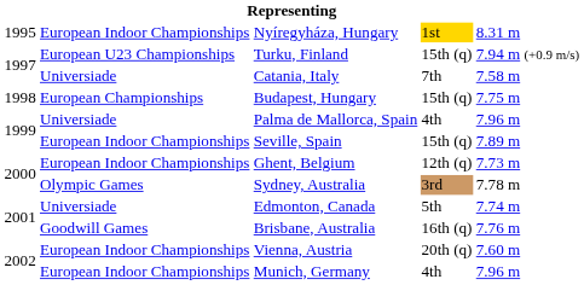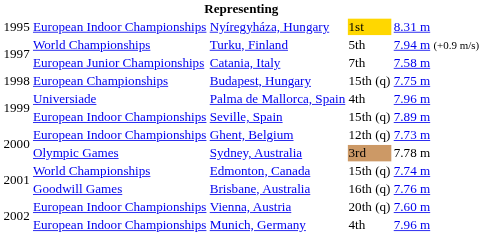 <table>
 <tr>
 <th colspan="5">Representing </th>
 </tr>
 <tr>
 <td>1995</td>
 <td><a href='#'>European Indoor Championships</a></td>
 <td><a href='#'>Nyíregyháza, Hungary</a></td>
 <td bgcolor=gold>1st</td>
 <td><a href='#'>8.31 m</a></td>
 </tr>
 <tr>
 <td rowspan=2>1997</td>
-<td><a href='#'>European U23 Championships</a></td>
+<td><a href='#'>World Championships</a></td>
 <td><a href='#'>Turku, Finland</a></td>
-<td>15th (q)</td>
+<td>5th</td>
 <td><a href='#'>7.94 m</a> <small>(+0.9 m/s)</small></td>
 </tr>
 <tr>
-<td><a href='#'>Universiade</a></td>
+<td><a href='#'>European Junior Championships</a></td>
 <td><a href='#'>Catania, Italy</a></td>
 <td>7th</td>
 <td><a href='#'>7.58 m</a></td>
 </tr>
 <tr>
 <td>1998</td>
 <td><a href='#'>European Championships</a></td>
 <td><a href='#'>Budapest, Hungary</a></td>
 <td>15th (q)</td>
 <td><a href='#'>7.75 m</a></td>
 </tr>
 <tr>
 <td rowspan=2>1999</td>
 <td><a href='#'>Universiade</a></td>
 <td><a href='#'>Palma de Mallorca, Spain</a></td>
 <td>4th</td>
 <td><a href='#'>7.96 m</a></td>
 </tr>
 <tr>
 <td><a href='#'>European Indoor Championships</a></td>
 <td><a href='#'>Seville, Spain</a></td>
 <td>15th (q)</td>
 <td><a href='#'>7.89 m</a></td>
 </tr>
 <tr>
 <td rowspan=2>2000</td>
 <td><a href='#'>European Indoor Championships</a></td>
 <td><a href='#'>Ghent, Belgium</a></td>
 <td>12th (q)</td>
 <td><a href='#'>7.73 m</a></td>
 </tr>
 <tr>
 <td><a href='#'>Olympic Games</a></td>
 <td><a href='#'>Sydney, Australia</a></td>
 <td bgcolor=cc9966>3rd</td>
 <td>7.78 m</td>
 </tr>
 <tr>
 <td rowspan=2>2001</td>
-<td><a href='#'>Universiade</a></td>
+<td><a href='#'>World Championships</a></td>
 <td><a href='#'>Edmonton, Canada</a></td>
-<td>5th</td>
+<td>15th (q)</td>
 <td><a href='#'>7.74 m</a></td>
 </tr>
 <tr>
 <td><a href='#'>Goodwill Games</a></td>
 <td><a href='#'>Brisbane, Australia</a></td>
 <td>16th (q)</td>
 <td><a href='#'>7.76 m</a></td>
 </tr>
 <tr>
 <td rowspan=2>2002</td>
 <td><a href='#'>European Indoor Championships</a></td>
 <td><a href='#'>Vienna, Austria</a></td>
 <td>20th (q)</td>
 <td><a href='#'>7.60 m</a></td>
 </tr>
 <tr>
 <td><a href='#'>European Indoor Championships</a></td>
 <td><a href='#'>Munich, Germany</a></td>
 <td>4th</td>
 <td><a href='#'>7.96 m</a></td>
 </tr>
 </table>
